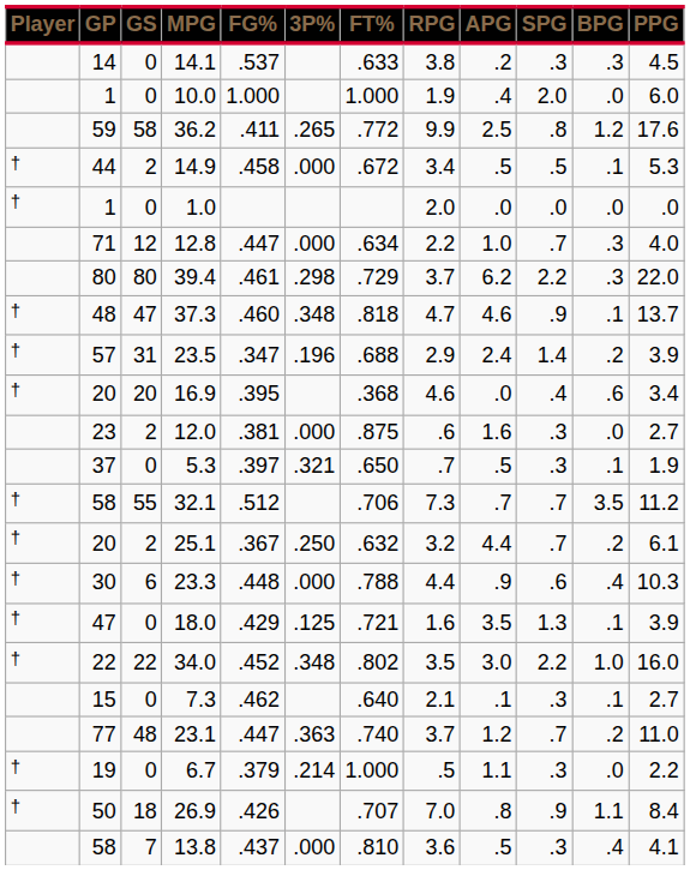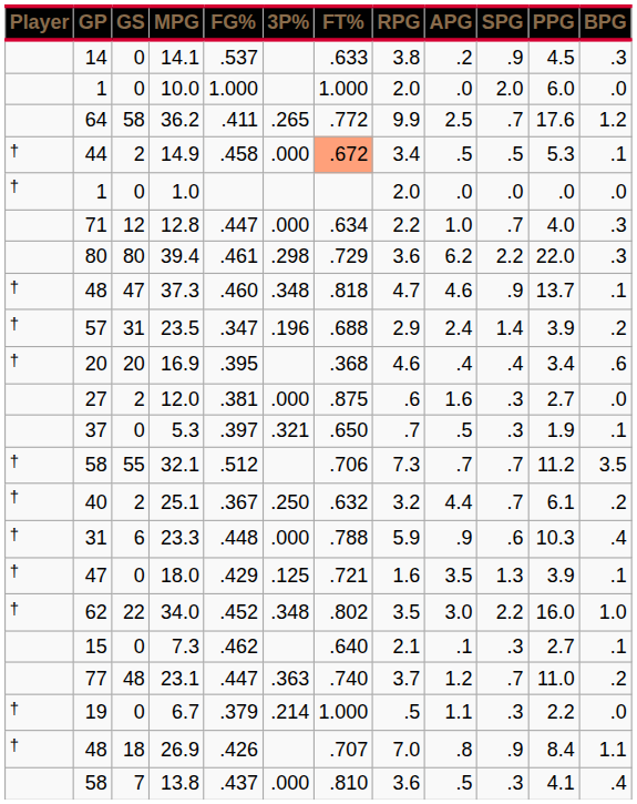 <table class="wikitable sortable" style="text-align:right;">
 <tr>
 <th style="background:#010101; color:#896C4C; border-top:#D50032 3px solid; border-bottom:#D50032 3px solid;">Player</th>
 <th style="background:#010101; color:#896C4C; border-top:#D50032 3px solid; border-bottom:#D50032 3px solid;">GP</th>
 <th style="background:#010101; color:#896C4C; border-top:#D50032 3px solid; border-bottom:#D50032 3px solid;">GS</th>
 <th style="background:#010101; color:#896C4C; border-top:#D50032 3px solid; border-bottom:#D50032 3px solid;">MPG</th>
 <th style="background:#010101; color:#896C4C; border-top:#D50032 3px solid; border-bottom:#D50032 3px solid;">FG%</th>
 <th style="background:#010101; color:#896C4C; border-top:#D50032 3px solid; border-bottom:#D50032 3px solid;">3P%</th>
 <th style="background:#010101; color:#896C4C; border-top:#D50032 3px solid; border-bottom:#D50032 3px solid;">FT%</th>
 <th style="background:#010101; color:#896C4C; border-top:#D50032 3px solid; border-bottom:#D50032 3px solid;">RPG</th>
 <th style="background:#010101; color:#896C4C; border-top:#D50032 3px solid; border-bottom:#D50032 3px solid;">APG</th>
 <th style="background:#010101; color:#896C4C; border-top:#D50032 3px solid; border-bottom:#D50032 3px solid;">SPG</th>
+<th style="background:#010101; color:#896C4C; border-top:#D50032 3px solid; border-bottom:#D50032 3px solid;">PPG</th>
 <th style="background:#010101; color:#896C4C; border-top:#D50032 3px solid; border-bottom:#D50032 3px solid;">BPG</th>
-<th style="background:#010101; color:#896C4C; border-top:#D50032 3px solid; border-bottom:#D50032 3px solid;">PPG</th>
 </tr>
 <tr>
 <td style="text-align:left;"></td>
 <td>14</td>
 <td>0</td>
 <td>14.1</td>
 <td>.537</td>
 <td></td>
 <td>.633</td>
 <td>3.8</td>
 <td>.2</td>
+<td>.9</td>
+<td>4.5</td>
 <td>.3</td>
-<td>.3</td>
-<td>4.5</td>
 </tr>
 <tr>
 <td style="text-align:left;"></td>
 <td>1</td>
 <td>0</td>
 <td>10.0</td>
 <td>1.000</td>
 <td></td>
 <td>1.000</td>
-<td>1.9</td>
-<td>.4</td>
 <td>2.0</td>
 <td>.0</td>
+<td>2.0</td>
 <td>6.0</td>
+<td>.0</td>
 </tr>
 <tr>
 <td style="text-align:left;"></td>
-<td>59</td>
+<td>64</td>
 <td>58</td>
 <td>36.2</td>
 <td>.411</td>
 <td>.265</td>
 <td>.772</td>
 <td>9.9</td>
 <td>2.5</td>
-<td>.8</td>
+<td>.7</td>
+<td>17.6</td>
 <td>1.2</td>
-<td>17.6</td>
 </tr>
 <tr>
 <td style="text-align:left;"><sup>†</sup></td>
 <td>44</td>
 <td>2</td>
 <td>14.9</td>
 <td>.458</td>
 <td>.000</td>
-<td>.672</td>
+<td style="background: lightsalmon;">.672</td>
 <td>3.4</td>
 <td>.5</td>
 <td>.5</td>
+<td>5.3</td>
 <td>.1</td>
-<td>5.3</td>
 </tr>
 <tr>
 <td style="text-align:left;"><sup>†</sup></td>
 <td>1</td>
 <td>0</td>
 <td>1.0</td>
 <td></td>
 <td></td>
 <td></td>
 <td>2.0</td>
 <td>.0</td>
 <td>.0</td>
 <td>.0</td>
 <td>.0</td>
 </tr>
 <tr>
 <td style="text-align:left;"></td>
 <td>71</td>
 <td>12</td>
 <td>12.8</td>
 <td>.447</td>
 <td>.000</td>
 <td>.634</td>
 <td>2.2</td>
 <td>1.0</td>
 <td>.7</td>
+<td>4.0</td>
 <td>.3</td>
-<td>4.0</td>
 </tr>
 <tr>
 <td style="text-align:left;"></td>
 <td>80</td>
 <td>80</td>
 <td>39.4</td>
 <td>.461</td>
 <td>.298</td>
 <td>.729</td>
-<td>3.7</td>
+<td>3.6</td>
 <td>6.2</td>
 <td>2.2</td>
+<td>22.0</td>
 <td>.3</td>
-<td>22.0</td>
 </tr>
 <tr>
 <td style="text-align:left;"><sup>†</sup></td>
 <td>48</td>
 <td>47</td>
 <td>37.3</td>
 <td>.460</td>
 <td>.348</td>
 <td>.818</td>
 <td>4.7</td>
 <td>4.6</td>
 <td>.9</td>
+<td>13.7</td>
 <td>.1</td>
-<td>13.7</td>
 </tr>
 <tr>
 <td style="text-align:left;"><sup>†</sup></td>
 <td>57</td>
 <td>31</td>
 <td>23.5</td>
 <td>.347</td>
 <td>.196</td>
 <td>.688</td>
 <td>2.9</td>
 <td>2.4</td>
 <td>1.4</td>
+<td>3.9</td>
 <td>.2</td>
-<td>3.9</td>
 </tr>
 <tr>
 <td style="text-align:left;"><sup>†</sup></td>
 <td>20</td>
 <td>20</td>
 <td>16.9</td>
 <td>.395</td>
 <td></td>
 <td>.368</td>
 <td>4.6</td>
-<td>.0</td>
 <td>.4</td>
+<td>.4</td>
+<td>3.4</td>
 <td>.6</td>
-<td>3.4</td>
 </tr>
 <tr>
 <td style="text-align:left;"></td>
-<td>23</td>
+<td>27</td>
 <td>2</td>
 <td>12.0</td>
 <td>.381</td>
 <td>.000</td>
 <td>.875</td>
 <td>.6</td>
 <td>1.6</td>
 <td>.3</td>
+<td>2.7</td>
 <td>.0</td>
-<td>2.7</td>
 </tr>
 <tr>
 <td style="text-align:left;"></td>
 <td>37</td>
 <td>0</td>
 <td>5.3</td>
 <td>.397</td>
 <td>.321</td>
 <td>.650</td>
 <td>.7</td>
 <td>.5</td>
 <td>.3</td>
+<td>1.9</td>
 <td>.1</td>
-<td>1.9</td>
 </tr>
 <tr>
 <td style="text-align:left;"><sup>†</sup></td>
 <td>58</td>
 <td>55</td>
 <td>32.1</td>
 <td>.512</td>
 <td></td>
 <td>.706</td>
 <td>7.3</td>
 <td>.7</td>
 <td>.7</td>
+<td>11.2</td>
 <td>3.5</td>
-<td>11.2</td>
 </tr>
 <tr>
 <td style="text-align:left;"><sup>†</sup></td>
-<td>20</td>
+<td>40</td>
 <td>2</td>
 <td>25.1</td>
 <td>.367</td>
 <td>.250</td>
 <td>.632</td>
 <td>3.2</td>
 <td>4.4</td>
 <td>.7</td>
+<td>6.1</td>
 <td>.2</td>
-<td>6.1</td>
 </tr>
 <tr>
 <td style="text-align:left;"><sup>†</sup></td>
-<td>30</td>
+<td>31</td>
 <td>6</td>
 <td>23.3</td>
 <td>.448</td>
 <td>.000</td>
 <td>.788</td>
-<td>4.4</td>
+<td>5.9</td>
 <td>.9</td>
 <td>.6</td>
+<td>10.3</td>
 <td>.4</td>
-<td>10.3</td>
 </tr>
 <tr>
 <td style="text-align:left;"><sup>†</sup></td>
 <td>47</td>
 <td>0</td>
 <td>18.0</td>
 <td>.429</td>
 <td>.125</td>
 <td>.721</td>
 <td>1.6</td>
 <td>3.5</td>
 <td>1.3</td>
+<td>3.9</td>
 <td>.1</td>
-<td>3.9</td>
 </tr>
 <tr>
 <td style="text-align:left;"><sup>†</sup></td>
-<td>22</td>
+<td>62</td>
 <td>22</td>
 <td>34.0</td>
 <td>.452</td>
 <td>.348</td>
 <td>.802</td>
 <td>3.5</td>
 <td>3.0</td>
 <td>2.2</td>
+<td>16.0</td>
 <td>1.0</td>
-<td>16.0</td>
 </tr>
 <tr>
 <td style="text-align:left;"></td>
 <td>15</td>
 <td>0</td>
 <td>7.3</td>
 <td>.462</td>
 <td></td>
 <td>.640</td>
 <td>2.1</td>
 <td>.1</td>
 <td>.3</td>
+<td>2.7</td>
 <td>.1</td>
-<td>2.7</td>
 </tr>
 <tr>
 <td style="text-align:left;"></td>
 <td>77</td>
 <td>48</td>
 <td>23.1</td>
 <td>.447</td>
 <td>.363</td>
 <td>.740</td>
 <td>3.7</td>
 <td>1.2</td>
 <td>.7</td>
+<td>11.0</td>
 <td>.2</td>
-<td>11.0</td>
 </tr>
 <tr>
 <td style="text-align:left;"><sup>†</sup></td>
 <td>19</td>
 <td>0</td>
 <td>6.7</td>
 <td>.379</td>
 <td>.214</td>
 <td>1.000</td>
 <td>.5</td>
 <td>1.1</td>
 <td>.3</td>
+<td>2.2</td>
 <td>.0</td>
-<td>2.2</td>
 </tr>
 <tr>
 <td style="text-align:left;"><sup>†</sup></td>
-<td>50</td>
+<td>48</td>
 <td>18</td>
 <td>26.9</td>
 <td>.426</td>
 <td></td>
 <td>.707</td>
 <td>7.0</td>
 <td>.8</td>
 <td>.9</td>
+<td>8.4</td>
 <td>1.1</td>
-<td>8.4</td>
 </tr>
 <tr>
 <td style="text-align:left;"></td>
 <td>58</td>
 <td>7</td>
 <td>13.8</td>
 <td>.437</td>
 <td>.000</td>
 <td>.810</td>
 <td>3.6</td>
 <td>.5</td>
 <td>.3</td>
+<td>4.1</td>
 <td>.4</td>
-<td>4.1</td>
 </tr>
 </table>
